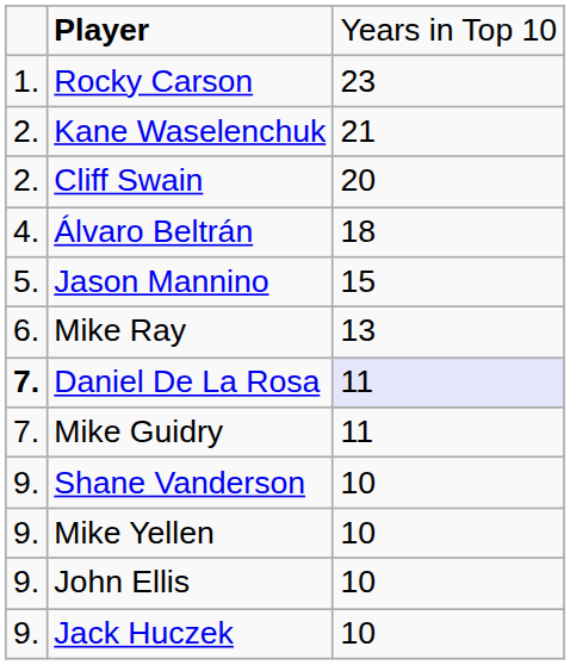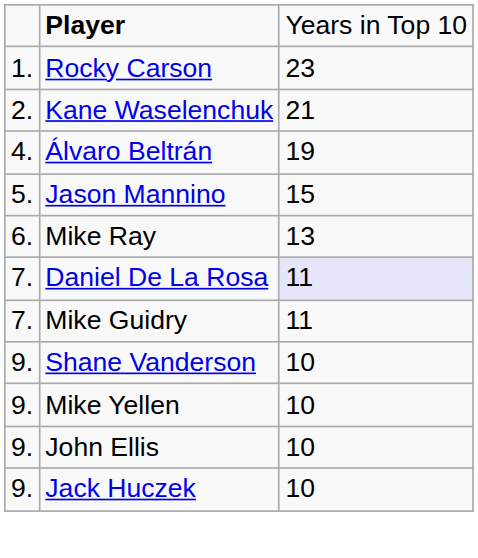 <table class="wikitable" border="1">
 <tr>
 <td></td>
 <td><strong>Player</strong></td>
 <td>Years in Top 10</td>
 </tr>
 <tr>
 <td>1.</td>
 <td> <a href='#'>Rocky Carson</a></td>
 <td>23</td>
 </tr>
 <tr>
 <td>2.</td>
 <td> <a href='#'>Kane Waselenchuk</a></td>
 <td>21</td>
 </tr>
 <tr>
-<td>2.</td>
-<td> <a href='#'>Cliff Swain</a></td>
-<td>20</td>
-</tr>
-<tr>
 <td>4.</td>
 <td> <a href='#'>Álvaro Beltrán</a></td>
-<td>18</td>
+<td>19</td>
 </tr>
 <tr>
 <td>5.</td>
 <td> <a href='#'>Jason Mannino</a></td>
 <td>15</td>
 </tr>
 <tr>
 <td>6.</td>
 <td> Mike Ray</td>
 <td>13</td>
 </tr>
 <tr>
-<td><strong>7.</strong></td>
+<td>7.</td>
 <td> <a href='#'>Daniel De La Rosa</a></td>
 <td style="background: lavender;">11</td>
 </tr>
 <tr>
 <td>7.</td>
 <td> Mike Guidry</td>
 <td>11</td>
 </tr>
 <tr>
 <td>9.</td>
 <td> <a href='#'>Shane Vanderson</a></td>
 <td>10</td>
 </tr>
 <tr>
 <td>9.</td>
 <td> Mike Yellen</td>
 <td>10</td>
 </tr>
 <tr>
 <td>9.</td>
 <td> John Ellis</td>
 <td>10</td>
 </tr>
 <tr>
 <td>9.</td>
 <td> <a href='#'>Jack Huczek</a></td>
 <td>10</td>
 </tr>
 </table>
